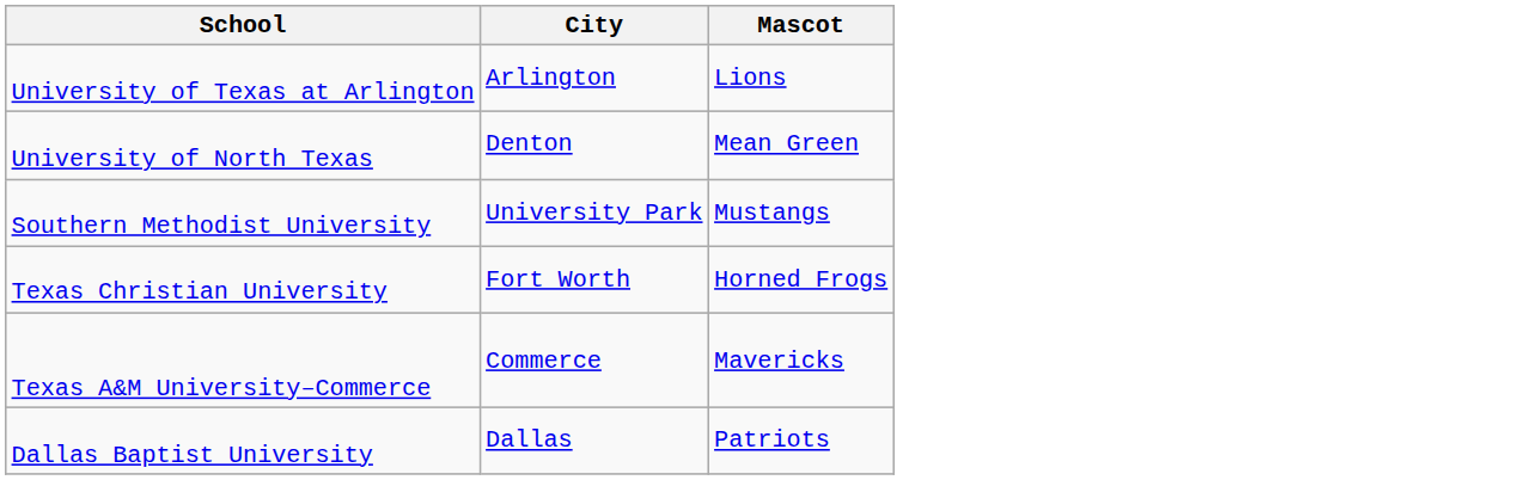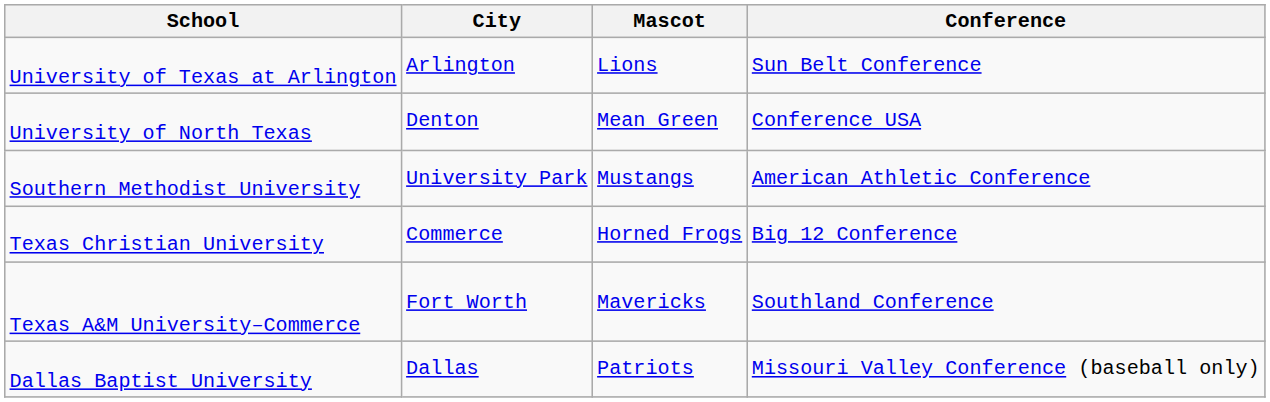 <table class="wikitable">
 <tr>
 <th>School</th>
 <th>City</th>
 <th>Mascot</th>
+<th>Conference</th>
 </tr>
 <tr>
 <td> <br> <a href='#'>University of Texas at Arlington</a></td>
 <td><a href='#'>Arlington</a></td>
 <td><a href='#'>Lions</a></td>
+<td><a href='#'>Sun Belt Conference</a></td>
 </tr>
 <tr>
 <td> <br> <a href='#'>University of North Texas</a></td>
 <td><a href='#'>Denton</a></td>
 <td><a href='#'>Mean Green</a></td>
+<td><a href='#'>Conference USA</a></td>
 </tr>
 <tr>
 <td> <br> <a href='#'>Southern Methodist University</a></td>
 <td><a href='#'>University Park</a></td>
 <td><a href='#'>Mustangs</a></td>
+<td><a href='#'>American Athletic Conference</a></td>
 </tr>
 <tr>
 <td> <br> <a href='#'>Texas Christian University</a></td>
-<td><a href='#'>Fort Worth</a></td>
+<td><a href='#'>Commerce</a></td>
 <td><a href='#'>Horned Frogs</a></td>
+<td><a href='#'>Big 12 Conference</a></td>
 </tr>
 <tr>
 <td><br><br><a href='#'>Texas A&M University–Commerce</a></td>
-<td><a href='#'>Commerce</a></td>
+<td><a href='#'>Fort Worth</a></td>
 <td><a href='#'>Mavericks</a></td>
+<td><a href='#'>Southland Conference</a></td>
 </tr>
 <tr>
 <td> <br> <a href='#'>Dallas Baptist University</a></td>
 <td><a href='#'>Dallas</a></td>
 <td><a href='#'>Patriots</a></td>
+<td><a href='#'>Missouri Valley Conference</a> (baseball only)</td>
 </tr>
 </table>
